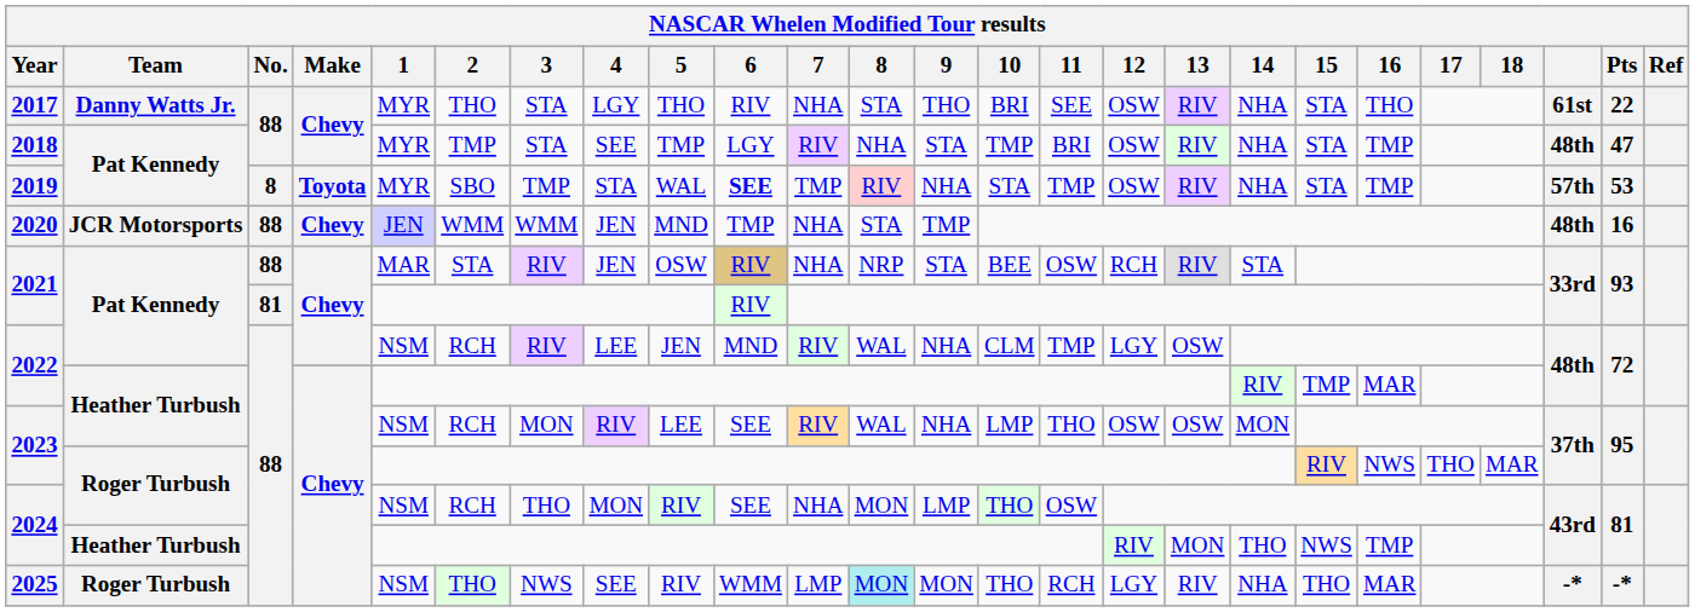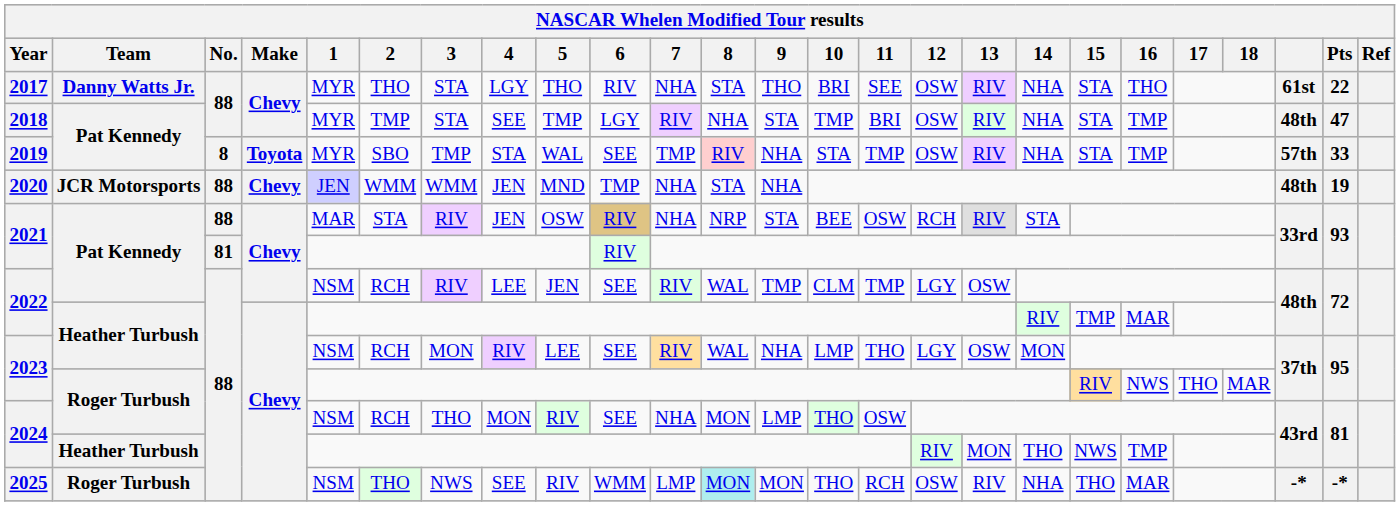 <table class="wikitable" style="text-align:center; font-size:75%">
 <tr>
 <th colspan=38><a href='#'>NASCAR Whelen Modified Tour</a> results</th>
 </tr>
 <tr>
 <th>Year</th>
 <th>Team</th>
 <th>No.</th>
 <th>Make</th>
 <th>1</th>
 <th>2</th>
 <th>3</th>
 <th>4</th>
 <th>5</th>
 <th>6</th>
 <th>7</th>
 <th>8</th>
 <th>9</th>
 <th>10</th>
 <th>11</th>
 <th>12</th>
 <th>13</th>
 <th>14</th>
 <th>15</th>
 <th>16</th>
 <th>17</th>
 <th>18</th>
 <th></th>
 <th>Pts</th>
 <th>Ref</th>
 </tr>
 <tr>
 <th><a href='#'>2017</a></th>
 <th><a href='#'>Danny Watts Jr.</a></th>
 <th rowspan=2>88</th>
 <th rowspan=2><a href='#'>Chevy</a></th>
 <td><a href='#'>MYR</a></td>
 <td><a href='#'>THO</a></td>
 <td><a href='#'>STA</a></td>
 <td><a href='#'>LGY</a></td>
 <td><a href='#'>THO</a></td>
 <td><a href='#'>RIV</a></td>
 <td><a href='#'>NHA</a></td>
 <td><a href='#'>STA</a></td>
 <td><a href='#'>THO</a></td>
 <td><a href='#'>BRI</a></td>
 <td><a href='#'>SEE</a></td>
 <td><a href='#'>OSW</a></td>
 <td style="background:#EFCFFF;"><a href='#'>RIV</a><br></td>
 <td><a href='#'>NHA</a></td>
 <td><a href='#'>STA</a></td>
 <td><a href='#'>THO</a></td>
 <td colspan=2></td>
 <th>61st</th>
 <th>22</th>
 <th></th>
 </tr>
 <tr>
 <th><a href='#'>2018</a></th>
 <th rowspan=2>Pat Kennedy</th>
 <td><a href='#'>MYR</a></td>
 <td><a href='#'>TMP</a></td>
 <td><a href='#'>STA</a></td>
 <td><a href='#'>SEE</a></td>
 <td><a href='#'>TMP</a></td>
 <td><a href='#'>LGY</a></td>
 <td style="background:#EFCFFF;"><a href='#'>RIV</a><br></td>
 <td><a href='#'>NHA</a></td>
 <td><a href='#'>STA</a></td>
 <td><a href='#'>TMP</a></td>
 <td><a href='#'>BRI</a></td>
 <td><a href='#'>OSW</a></td>
 <td style="background:#DFFFDF;"><a href='#'>RIV</a><br></td>
 <td><a href='#'>NHA</a></td>
 <td><a href='#'>STA</a></td>
 <td><a href='#'>TMP</a></td>
 <td colspan=2></td>
 <th>48th</th>
 <th>47</th>
 <th></th>
 </tr>
 <tr>
 <th><a href='#'>2019</a></th>
 <th>8</th>
 <th><a href='#'>Toyota</a></th>
 <td><a href='#'>MYR</a></td>
 <td><a href='#'>SBO</a></td>
 <td><a href='#'>TMP</a></td>
 <td><a href='#'>STA</a></td>
 <td><a href='#'>WAL</a></td>
-<td><strong><a href='#'>SEE</a></strong></td>
+<td><a href='#'>SEE</a></td>
 <td><a href='#'>TMP</a></td>
 <td style="background:#FFCFCF;"><a href='#'>RIV</a><br></td>
 <td><a href='#'>NHA</a></td>
 <td><a href='#'>STA</a></td>
 <td><a href='#'>TMP</a></td>
 <td><a href='#'>OSW</a></td>
 <td style="background:#EFCFFF;"><a href='#'>RIV</a><br></td>
 <td><a href='#'>NHA</a></td>
 <td><a href='#'>STA</a></td>
 <td><a href='#'>TMP</a></td>
 <td colspan=2></td>
 <th>57th</th>
-<th>53</th>
+<th>33</th>
 <th></th>
 </tr>
 <tr>
 <th><a href='#'>2020</a></th>
 <th>JCR Motorsports</th>
 <th>88</th>
 <th><a href='#'>Chevy</a></th>
 <td style="background:#CFCFFF;"><a href='#'>JEN</a><br></td>
 <td><a href='#'>WMM</a></td>
 <td><a href='#'>WMM</a></td>
 <td><a href='#'>JEN</a></td>
 <td><a href='#'>MND</a></td>
 <td><a href='#'>TMP</a></td>
 <td><a href='#'>NHA</a></td>
 <td><a href='#'>STA</a></td>
-<td><a href='#'>TMP</a></td>
+<td><a href='#'>NHA</a></td>
 <td colspan=9></td>
 <th>48th</th>
-<th>16</th>
+<th>19</th>
 <th></th>
 </tr>
 <tr>
 <th rowspan=2><a href='#'>2021</a></th>
 <th rowspan=3>Pat Kennedy</th>
 <th>88</th>
 <th rowspan=3><a href='#'>Chevy</a></th>
 <td><a href='#'>MAR</a></td>
 <td><a href='#'>STA</a></td>
 <td style="background:#EFCFFF;"><a href='#'>RIV</a><br></td>
 <td><a href='#'>JEN</a></td>
 <td><a href='#'>OSW</a></td>
 <td style="background:#DFC484;"><a href='#'>RIV</a><br></td>
 <td><a href='#'>NHA</a></td>
 <td><a href='#'>NRP</a></td>
 <td><a href='#'>STA</a></td>
 <td><a href='#'>BEE</a></td>
 <td><a href='#'>OSW</a></td>
 <td><a href='#'>RCH</a></td>
 <td style="background:#DFDFDF;"><a href='#'>RIV</a><br></td>
 <td><a href='#'>STA</a></td>
 <td colspan=4></td>
 <th rowspan=2>33rd</th>
 <th rowspan=2>93</th>
 <th rowspan=2></th>
 </tr>
 <tr>
 <th>81</th>
 <td colspan=5></td>
 <td style="background:#DFFFDF;"><a href='#'>RIV</a><br></td>
 <td colspan=12></td>
 </tr>
 <tr>
 <th rowspan=2><a href='#'>2022</a></th>
 <th rowspan=7>88</th>
 <td><a href='#'>NSM</a></td>
 <td><a href='#'>RCH</a></td>
 <td style="background:#EFCFFF;"><a href='#'>RIV</a><br></td>
 <td><a href='#'>LEE</a></td>
 <td><a href='#'>JEN</a></td>
-<td><a href='#'>MND</a></td>
+<td><a href='#'>SEE</a></td>
 <td style="background:#DFFFDF;"><a href='#'>RIV</a><br></td>
 <td><a href='#'>WAL</a></td>
-<td><a href='#'>NHA</a></td>
+<td><a href='#'>TMP</a></td>
 <td><a href='#'>CLM</a></td>
 <td><a href='#'>TMP</a></td>
 <td><a href='#'>LGY</a></td>
 <td><a href='#'>OSW</a></td>
 <td colspan=5></td>
 <th rowspan=2>48th</th>
 <th rowspan=2>72</th>
 <th rowspan=2></th>
 </tr>
 <tr>
 <th rowspan=2>Heather Turbush</th>
 <th rowspan=6><a href='#'>Chevy</a></th>
 <td colspan=13></td>
 <td style="background:#DFFFDF;"><a href='#'>RIV</a><br></td>
 <td><a href='#'>TMP</a></td>
 <td><a href='#'>MAR</a></td>
 <td colspan=2></td>
 </tr>
 <tr>
 <th rowspan=2><a href='#'>2023</a></th>
 <td><a href='#'>NSM</a></td>
 <td><a href='#'>RCH</a></td>
 <td><a href='#'>MON</a></td>
 <td style="background:#EFCFFF;"><a href='#'>RIV</a><br></td>
 <td><a href='#'>LEE</a></td>
 <td><a href='#'>SEE</a></td>
 <td style="background:#FFDF9F;"><a href='#'>RIV</a><br></td>
 <td><a href='#'>WAL</a></td>
 <td><a href='#'>NHA</a></td>
 <td><a href='#'>LMP</a></td>
 <td><a href='#'>THO</a></td>
-<td><a href='#'>OSW</a></td>
+<td><a href='#'>LGY</a></td>
 <td><a href='#'>OSW</a></td>
 <td><a href='#'>MON</a></td>
 <td colspan=4></td>
 <th rowspan=2>37th</th>
 <th rowspan=2>95</th>
 <th rowspan=2></th>
 </tr>
 <tr>
 <th rowspan=2>Roger Turbush</th>
 <td colspan=14></td>
 <td style="background:#FFDF9F;"><a href='#'>RIV</a><br></td>
 <td><a href='#'>NWS</a></td>
 <td><a href='#'>THO</a></td>
 <td><a href='#'>MAR</a></td>
 </tr>
 <tr>
 <th rowspan=2><a href='#'>2024</a></th>
 <td><a href='#'>NSM</a></td>
 <td><a href='#'>RCH</a></td>
 <td><a href='#'>THO</a></td>
 <td><a href='#'>MON</a></td>
 <td style="background:#DFFFDF;"><a href='#'>RIV</a><br></td>
 <td><a href='#'>SEE</a></td>
 <td><a href='#'>NHA</a></td>
 <td><a href='#'>MON</a></td>
 <td><a href='#'>LMP</a></td>
 <td style="background:#DFFFDF;"><a href='#'>THO</a><br></td>
 <td><a href='#'>OSW</a></td>
 <td colspan=7></td>
 <th rowspan=2>43rd</th>
 <th rowspan=2>81</th>
 <th rowspan=2></th>
 </tr>
 <tr>
 <th>Heather Turbush</th>
 <td colspan=11></td>
 <td style="background:#DFFFDF;"><a href='#'>RIV</a><br></td>
 <td><a href='#'>MON</a></td>
 <td><a href='#'>THO</a></td>
 <td><a href='#'>NWS</a></td>
 <td><a href='#'>TMP</a></td>
 <td colspan=2></td>
 </tr>
 <tr>
 <th><a href='#'>2025</a></th>
 <th>Roger Turbush</th>
 <td><a href='#'>NSM</a></td>
 <td style="background:#DFFFDF;"><a href='#'>THO</a><br></td>
 <td><a href='#'>NWS</a></td>
 <td><a href='#'>SEE</a></td>
 <td><a href='#'>RIV</a></td>
 <td><a href='#'>WMM</a></td>
 <td><a href='#'>LMP</a></td>
 <td style="background: paleturquoise;"><a href='#'>MON</a></td>
 <td><a href='#'>MON</a></td>
 <td><a href='#'>THO</a></td>
 <td><a href='#'>RCH</a></td>
-<td><a href='#'>LGY</a></td>
+<td><a href='#'>OSW</a></td>
 <td><a href='#'>RIV</a></td>
 <td><a href='#'>NHA</a></td>
 <td><a href='#'>THO</a></td>
 <td><a href='#'>MAR</a></td>
 <td colspan=2></td>
 <th>-*</th>
 <th>-*</th>
 <th></th>
 </tr>
 </table>
